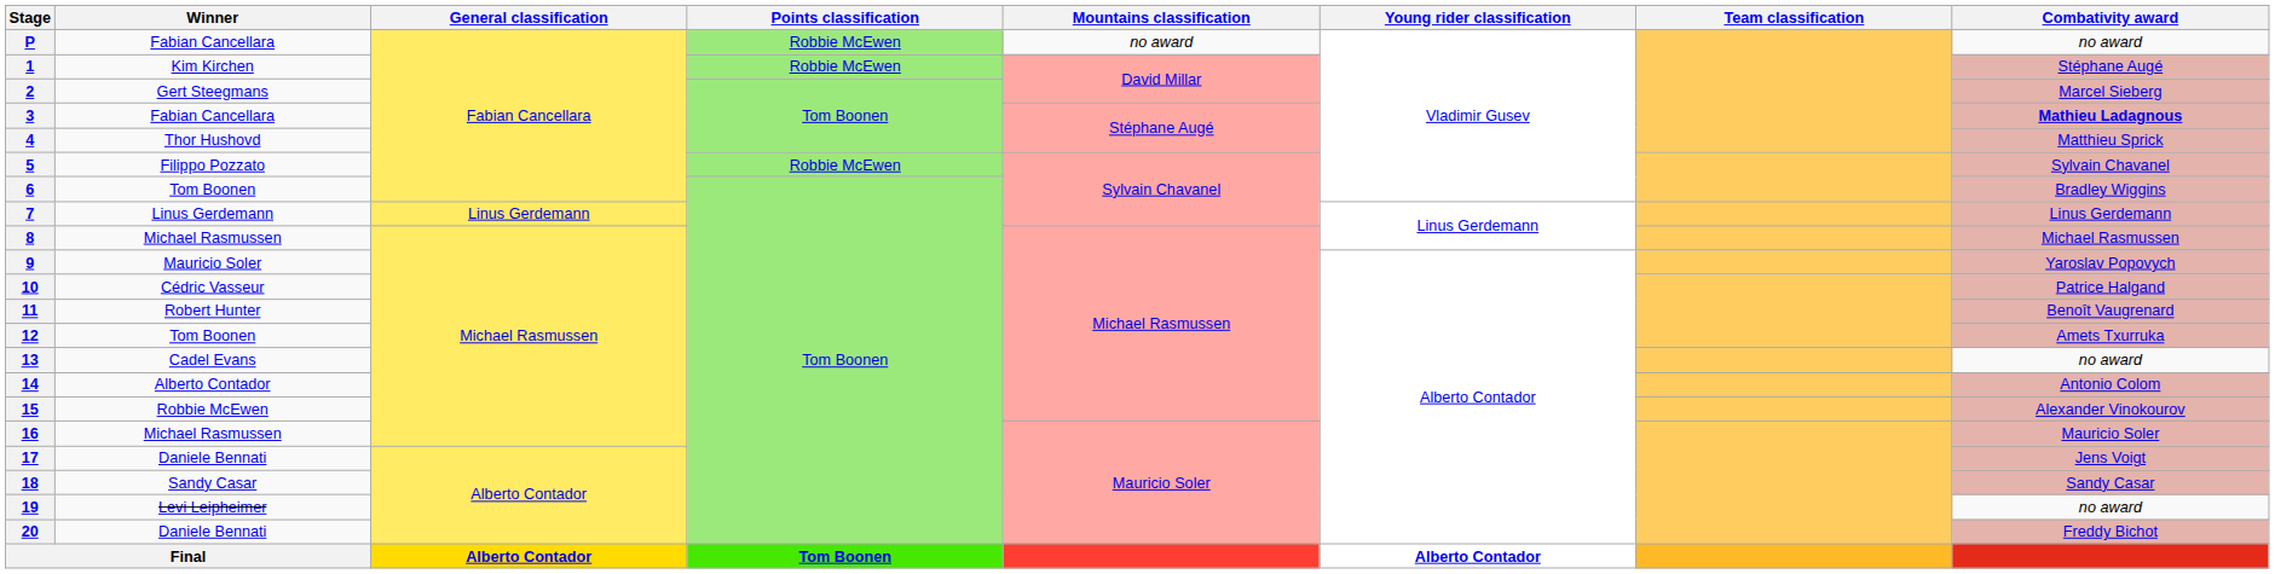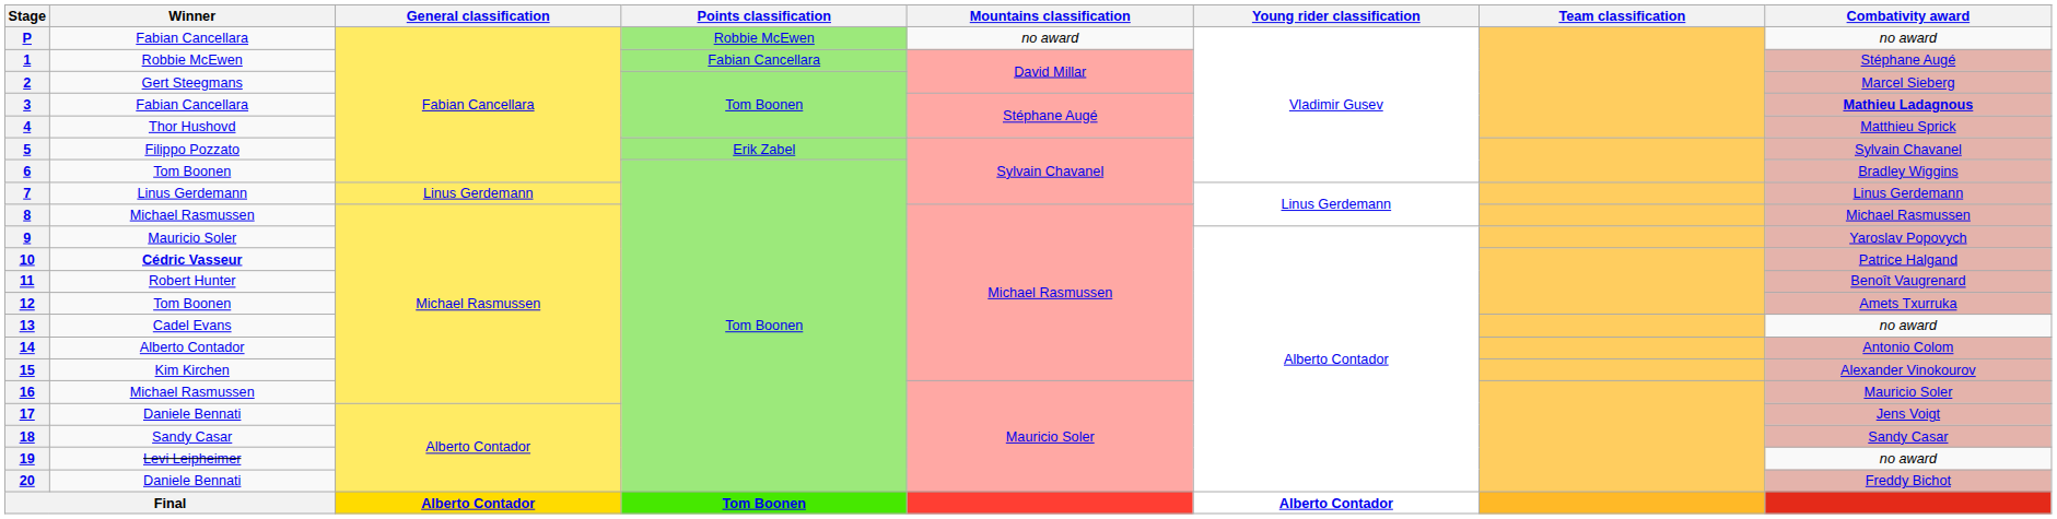 <table class="wikitable" style="text-align:center; font-size:smaller;">
 <tr style="background:#efefef;">
 <th scope="col" style="width:1%;">Stage</th>
 <th scope="col" style="width:14%;">Winner</th>
 <th scope="col" style="width:14%;"><a href='#'>General classification</a><br></th>
 <th scope="col" style="width:14%;"><a href='#'>Points classification</a><br></th>
 <th scope="col" style="width:14%;"><a href='#'>Mountains classification</a><br></th>
 <th scope="col" style="width:14%;"><a href='#'>Young rider classification</a><br></th>
 <th scope="col" style="width:14%;"><a href='#'>Team classification</a><br></th>
 <th scope="col" style="width:14%;"><a href='#'>Combativity award</a><br></th>
 </tr>
 <tr>
 <th scope="row"><a href='#'>P</a></th>
 <td><a href='#'>Fabian Cancellara</a></td>
 <td style="background:#FFEB64;"   rowspan="7"><a href='#'>Fabian Cancellara</a></td>
 <td style="background:#9CE97B;"><a href='#'>Robbie McEwen</a></td>
 <td><em>no award</em></td>
 <td style="background:white;"   rowspan="7"><a href='#'>Vladimir Gusev</a></td>
 <td style="background:#FFCD5F;"   rowspan="5"></td>
 <td><em>no award</em></td>
 </tr>
 <tr>
 <th scope="row"><a href='#'>1</a></th>
-<td><a href='#'>Kim Kirchen</a></td>
-<td style="background:#9CE97B;"><a href='#'>Robbie McEwen</a></td>
+<td><a href='#'>Robbie McEwen</a></td>
+<td style="background:#9CE97B;"><a href='#'>Fabian Cancellara</a></td>
 <td style="background:#FFA8A4;"   rowspan="2"><a href='#'>David Millar</a></td>
 <td style="background:#E4B3AB;"><a href='#'>Stéphane Augé</a></td>
 </tr>
 <tr>
 <th scope="row"><a href='#'>2</a></th>
 <td><a href='#'>Gert Steegmans</a></td>
 <td style="background:#9CE97B;" rowspan="3"><a href='#'>Tom Boonen</a></td>
 <td style="background:#E4B3AB;"><a href='#'>Marcel Sieberg</a></td>
 </tr>
 <tr>
 <th scope="row"><a href='#'>3</a></th>
 <td><a href='#'>Fabian Cancellara</a></td>
 <td style="background:#FFA8A4;"   rowspan="2"><a href='#'>Stéphane Augé</a></td>
 <td style="background:#E4B3AB;"><strong><a href='#'>Mathieu Ladagnous</a></strong></td>
 </tr>
 <tr>
 <th scope="row"><a href='#'>4</a></th>
 <td><a href='#'>Thor Hushovd</a></td>
 <td style="background:#E4B3AB;"><a href='#'>Matthieu Sprick</a></td>
 </tr>
 <tr>
 <th scope="row"><a href='#'>5</a></th>
 <td><a href='#'>Filippo Pozzato</a></td>
-<td style="background:#9CE97B;"><a href='#'>Robbie McEwen</a></td>
+<td style="background:#9CE97B;"><a href='#'>Erik Zabel</a></td>
 <td style="background:#FFA8A4;"   rowspan="3"><a href='#'>Sylvain Chavanel</a></td>
 <td style="background:#FFCD5F;"   rowspan="2"></td>
 <td style="background:#E4B3AB;"><a href='#'>Sylvain Chavanel</a></td>
 </tr>
 <tr>
 <th scope="row"><a href='#'>6</a></th>
 <td><a href='#'>Tom Boonen</a></td>
 <td style="background:#9CE97B;" rowspan="15"><a href='#'>Tom Boonen</a></td>
 <td style="background:#E4B3AB;"><a href='#'>Bradley Wiggins</a></td>
 </tr>
 <tr>
 <th scope="row"><a href='#'>7</a></th>
 <td><a href='#'>Linus Gerdemann</a></td>
 <td style="background:#FFEB64;"><a href='#'>Linus Gerdemann</a></td>
 <td style="background:white;"   rowspan="2"><a href='#'>Linus Gerdemann</a></td>
 <td style="background:#FFCD5F;"></td>
 <td style="background:#E4B3AB;"><a href='#'>Linus Gerdemann</a></td>
 </tr>
 <tr>
 <th scope="row"><a href='#'>8</a></th>
 <td><a href='#'>Michael Rasmussen</a></td>
 <td style="background:#FFEB64;"   rowspan="9"><a href='#'>Michael Rasmussen</a></td>
 <td style="background:#FFA8A4;"   rowspan="8"><a href='#'>Michael Rasmussen</a></td>
 <td style="background:#FFCD5F;"></td>
 <td style="background:#E4B3AB;"><a href='#'>Michael Rasmussen</a></td>
 </tr>
 <tr>
 <th scope="row"><a href='#'>9</a></th>
 <td><a href='#'>Mauricio Soler</a></td>
 <td style="background:white;"   rowspan="12"><a href='#'>Alberto Contador</a></td>
 <td style="background:#FFCD5F;"></td>
 <td style="background:#E4B3AB;"><a href='#'>Yaroslav Popovych</a></td>
 </tr>
 <tr>
 <th scope="row"><a href='#'>10</a></th>
-<td><a href='#'>Cédric Vasseur</a></td>
+<td><strong><a href='#'>Cédric Vasseur</a></strong></td>
 <td style="background:#FFCD5F;"   rowspan="3"></td>
 <td style="background:#E4B3AB;"><a href='#'>Patrice Halgand</a></td>
 </tr>
 <tr>
 <th scope="row"><a href='#'>11</a></th>
 <td><a href='#'>Robert Hunter</a></td>
 <td style="background:#E4B3AB;"><a href='#'>Benoît Vaugrenard</a></td>
 </tr>
 <tr>
 <th scope="row"><a href='#'>12</a></th>
 <td><a href='#'>Tom Boonen</a></td>
 <td style="background:#E4B3AB;"><a href='#'>Amets Txurruka</a></td>
 </tr>
 <tr>
 <th scope="row"><a href='#'>13</a></th>
 <td><a href='#'>Cadel Evans</a></td>
 <td style="background:#FFCD5F;"></td>
 <td><em>no award</em></td>
 </tr>
 <tr>
 <th scope="row"><a href='#'>14</a></th>
 <td><a href='#'>Alberto Contador</a></td>
 <td style="background:#FFCD5F;"></td>
 <td style="background:#E4B3AB;"><a href='#'>Antonio Colom</a></td>
 </tr>
 <tr>
 <th scope="row"><a href='#'>15</a></th>
-<td><a href='#'>Robbie McEwen</a></td>
+<td><a href='#'>Kim Kirchen</a></td>
 <td style="background:#FFCD5F;"></td>
 <td style="background:#E4B3AB;"><a href='#'>Alexander Vinokourov</a></td>
 </tr>
 <tr>
 <th scope="row"><a href='#'>16</a></th>
 <td><a href='#'>Michael Rasmussen</a></td>
 <td style="background:#FFA8A4;"   rowspan="5"><a href='#'>Mauricio Soler</a></td>
 <td style="background:#FFCD5F;"   rowspan="5"></td>
 <td style="background:#E4B3AB;"><a href='#'>Mauricio Soler</a></td>
 </tr>
 <tr>
 <th scope="row"><a href='#'>17</a></th>
 <td><a href='#'>Daniele Bennati</a></td>
 <td style="background:#FFEB64;"   rowspan="4"><a href='#'>Alberto Contador</a></td>
 <td style="background:#E4B3AB;"><a href='#'>Jens Voigt</a></td>
 </tr>
 <tr>
 <th scope="row"><a href='#'>18</a></th>
 <td><a href='#'>Sandy Casar</a></td>
 <td style="background:#E4B3AB;"><a href='#'>Sandy Casar</a></td>
 </tr>
 <tr>
 <th scope="row"><a href='#'>19</a></th>
 <td><s><a href='#'>Levi Leipheimer</a></s></td>
 <td><em>no award</em></td>
 </tr>
 <tr>
 <th scope="row"><a href='#'>20</a></th>
 <td><a href='#'>Daniele Bennati</a></td>
 <td style="background:#E4B3AB;"><a href='#'>Freddy Bichot</a></td>
 </tr>
 <tr>
 <th colspan="2">Final</th>
 <th style="background:#FFDB00;"><a href='#'>Alberto Contador</a></th>
 <th style="background:#46E800;"><a href='#'>Tom Boonen</a></th>
 <th style="background:#FF3E33;"></th>
 <th style="background:white;"><a href='#'>Alberto Contador</a></th>
 <th style="background:#FFB927;"></th>
 <th style="background:#E42A19;"></th>
 </tr>
 </table>
